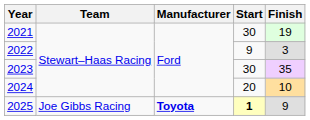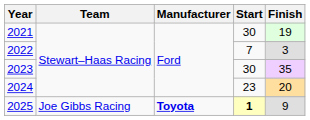 <table class="wikitable" style="font-size: 90%;">
 <tr>
 <th>Year</th>
 <th>Team</th>
 <th>Manufacturer</th>
 <th>Start</th>
 <th>Finish</th>
 </tr>
 <tr>
 <td><a href='#'>2021</a></td>
 <td rowspan=4><a href='#'>Stewart–Haas Racing</a></td>
 <td rowspan=4><a href='#'>Ford</a></td>
 <td align=center>30</td>
 <td align=center style="background:#DFFFDF;">19</td>
 </tr>
 <tr>
 <td><a href='#'>2022</a></td>
-<td align=center>9</td>
+<td align=center>7</td>
 <td align=center style="background:#DFDFDF;">3</td>
 </tr>
 <tr>
 <td><a href='#'>2023</a></td>
 <td align=center>30</td>
 <td align=center style="background:#EFCFFF;">35</td>
 </tr>
 <tr>
 <td><a href='#'>2024</a></td>
-<td align=center>20</td>
-<td align=center style="background:#FFDF9F;">10</td>
+<td align=center>23</td>
+<td align=center style="background:#FFDF9F;">20</td>
 </tr>
 <tr>
 <td><a href='#'>2025</a></td>
 <td><a href='#'>Joe Gibbs Racing</a></td>
 <td><strong><a href='#'>Toyota</a></strong></td>
 <td align=center style="background:#FFFFBF;"><strong>1</strong></td>
 <td align=center style="background:#DFDFDF;">9</td>
 </tr>
 </table>
